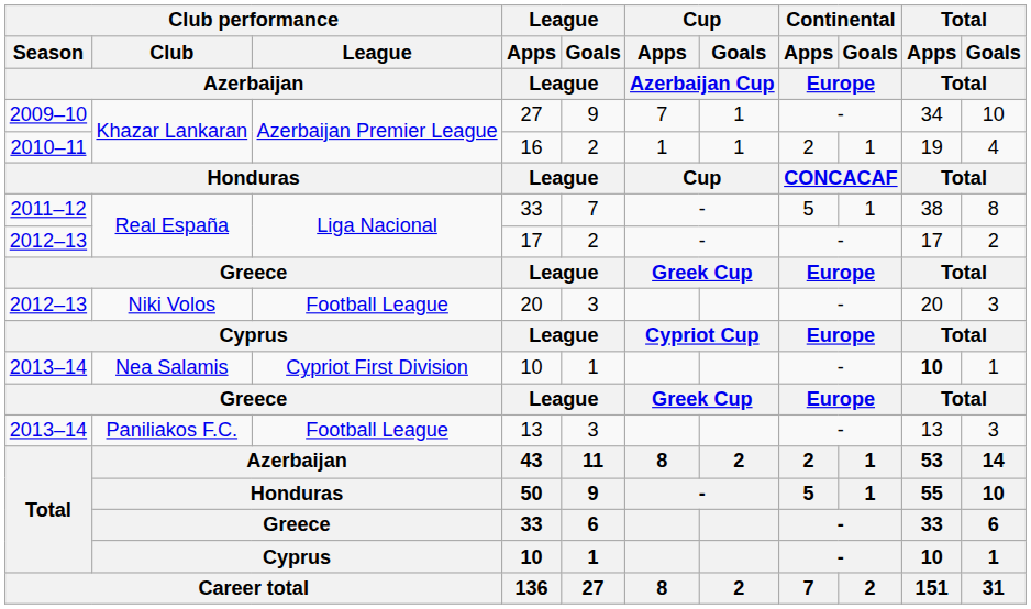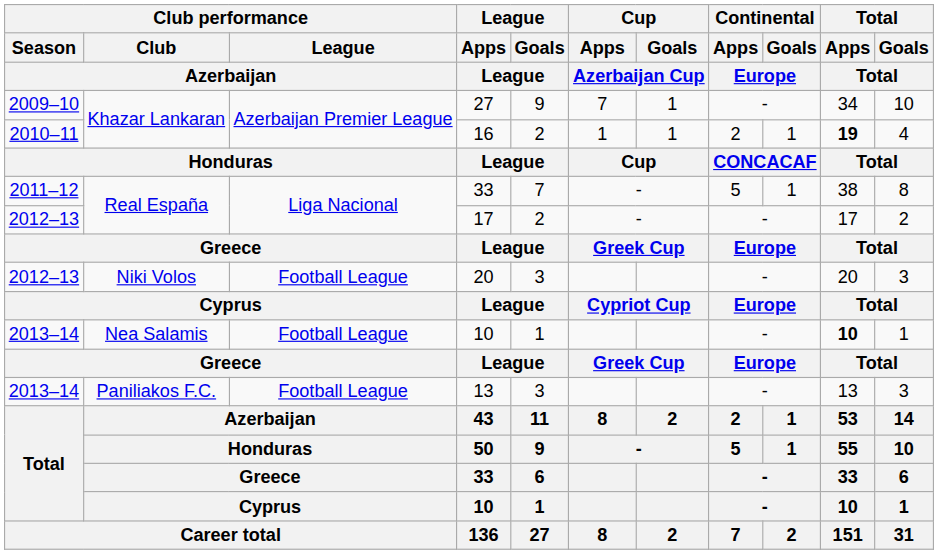 <table class="wikitable" style="text-align:center;">
 <tr>
 <th colspan=3>Club performance</th>
 <th colspan=2>League</th>
 <th colspan=2>Cup</th>
 <th colspan=2>Continental</th>
 <th colspan=2>Total</th>
 </tr>
 <tr>
 <th>Season</th>
 <th>Club</th>
 <th>League</th>
 <th>Apps</th>
 <th>Goals</th>
 <th>Apps</th>
 <th>Goals</th>
 <th>Apps</th>
 <th>Goals</th>
 <th>Apps</th>
 <th>Goals</th>
 </tr>
 <tr>
 <th colspan=3>Azerbaijan</th>
 <th colspan=2>League</th>
 <th colspan=2><a href='#'>Azerbaijan Cup</a></th>
 <th colspan=2><a href='#'>Europe</a></th>
 <th colspan=2>Total</th>
 </tr>
 <tr>
 <td><a href='#'>2009–10</a></td>
 <td rowspan="2"><a href='#'>Khazar Lankaran</a></td>
 <td rowspan="2"><a href='#'>Azerbaijan Premier League</a></td>
 <td>27</td>
 <td>9</td>
 <td>7</td>
 <td>1</td>
 <td colspan="2">-</td>
 <td>34</td>
 <td>10</td>
 </tr>
 <tr>
 <td><a href='#'>2010–11</a></td>
 <td>16</td>
 <td>2</td>
 <td>1</td>
 <td>1</td>
 <td>2</td>
 <td>1</td>
-<td>19</td>
+<td><strong>19</strong></td>
 <td>4</td>
 </tr>
 <tr>
 <th colspan=3>Honduras</th>
 <th colspan=2>League</th>
 <th colspan=2>Cup</th>
 <th colspan=2><a href='#'>CONCACAF</a></th>
 <th colspan=2>Total</th>
 </tr>
 <tr>
 <td><a href='#'>2011–12</a></td>
 <td rowspan="2"><a href='#'>Real España</a></td>
 <td rowspan="2"><a href='#'>Liga Nacional</a></td>
 <td>33</td>
 <td>7</td>
 <td colspan="2">-</td>
 <td>5</td>
 <td>1</td>
 <td>38</td>
 <td>8</td>
 </tr>
 <tr>
 <td><a href='#'>2012–13</a></td>
 <td>17</td>
 <td>2</td>
 <td colspan="2">-</td>
 <td colspan="2">-</td>
 <td>17</td>
 <td>2</td>
 </tr>
 <tr>
 <th colspan=3>Greece</th>
 <th colspan=2>League</th>
 <th colspan=2><a href='#'>Greek Cup</a></th>
 <th colspan=2><a href='#'>Europe</a></th>
 <th colspan=2>Total</th>
 </tr>
 <tr>
 <td><a href='#'>2012–13</a></td>
 <td><a href='#'>Niki Volos</a></td>
 <td><a href='#'>Football League</a></td>
 <td>20</td>
 <td>3</td>
 <td></td>
 <td></td>
 <td colspan="2">-</td>
 <td>20</td>
 <td>3</td>
 </tr>
 <tr>
 <th colspan=3>Cyprus</th>
 <th colspan=2>League</th>
 <th colspan=2><a href='#'>Cypriot Cup</a></th>
 <th colspan=2><a href='#'>Europe</a></th>
 <th colspan=2>Total</th>
 </tr>
 <tr>
 <td><a href='#'>2013–14</a></td>
 <td><a href='#'>Nea Salamis</a></td>
-<td><a href='#'>Cypriot First Division</a></td>
+<td><a href='#'>Football League</a></td>
 <td>10</td>
 <td>1</td>
 <td></td>
 <td></td>
 <td colspan="2">-</td>
 <td><strong>10</strong></td>
 <td>1</td>
 </tr>
 <tr>
 <th colspan=3>Greece</th>
 <th colspan=2>League</th>
 <th colspan=2><a href='#'>Greek Cup</a></th>
 <th colspan=2><a href='#'>Europe</a></th>
 <th colspan=2>Total</th>
 </tr>
 <tr>
 <td><a href='#'>2013–14</a></td>
 <td><a href='#'>Paniliakos F.C.</a></td>
 <td><a href='#'>Football League</a></td>
 <td>13</td>
 <td>3</td>
 <td></td>
 <td></td>
 <td colspan="2">-</td>
 <td>13</td>
 <td>3</td>
 </tr>
 <tr>
 <th rowspan=4>Total</th>
 <th colspan=2>Azerbaijan</th>
 <th>43</th>
 <th>11</th>
 <th>8</th>
 <th>2</th>
 <th>2</th>
 <th>1</th>
 <th>53</th>
 <th>14</th>
 </tr>
 <tr>
 <th colspan=2>Honduras</th>
 <th>50</th>
 <th>9</th>
 <th colspan="2">-</th>
 <th>5</th>
 <th>1</th>
 <th>55</th>
 <th>10</th>
 </tr>
 <tr>
 <th colspan=2>Greece</th>
 <th>33</th>
 <th>6</th>
 <th></th>
 <th></th>
 <th colspan="2">-</th>
 <th>33</th>
 <th>6</th>
 </tr>
 <tr>
 <th colspan=2>Cyprus</th>
 <th>10</th>
 <th>1</th>
 <th></th>
 <th></th>
 <th colspan="2">-</th>
 <th>10</th>
 <th>1</th>
 </tr>
 <tr>
 <th colspan=3>Career total</th>
 <th>136</th>
 <th>27</th>
 <th>8</th>
 <th>2</th>
 <th>7</th>
 <th>2</th>
 <th>151</th>
 <th>31</th>
 </tr>
 </table>
